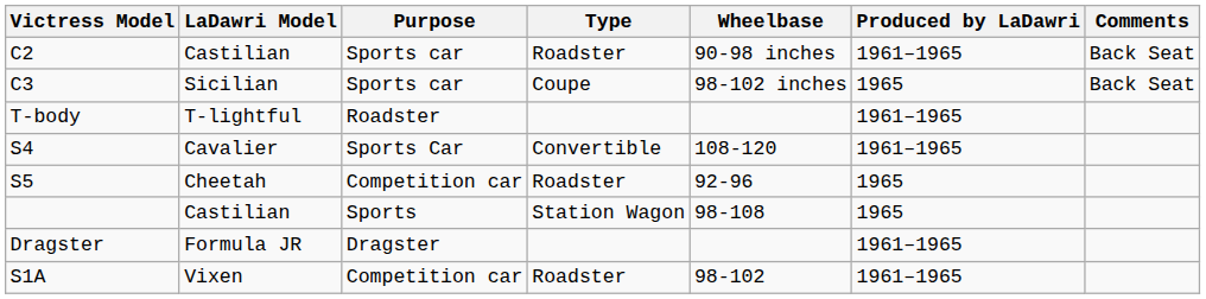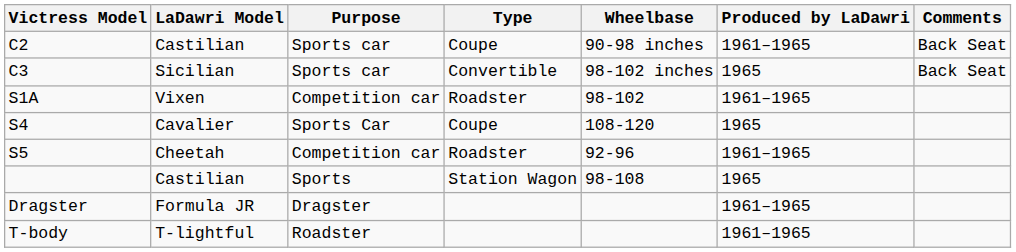 <table class="wikitable">
 <tr>
 <th>Victress Model</th>
 <th>LaDawri Model</th>
 <th>Purpose</th>
 <th>Type</th>
 <th>Wheelbase</th>
 <th>Produced by LaDawri</th>
 <th>Comments</th>
 </tr>
 <tr>
 <td>C2</td>
 <td>Castilian</td>
 <td>Sports car</td>
-<td>Roadster</td>
+<td>Coupe</td>
 <td>90-98 inches</td>
 <td>1961–1965</td>
 <td>Back Seat</td>
 </tr>
 <tr>
 <td>C3</td>
 <td>Sicilian</td>
 <td>Sports car</td>
-<td>Coupe</td>
+<td>Convertible</td>
 <td>98-102 inches</td>
 <td>1965</td>
 <td>Back Seat</td>
 </tr>
 <tr>
-<td>T-body</td>
-<td>T-lightful</td>
+<td>S1A</td>
+<td>Vixen</td>
+<td>Competition car</td>
 <td>Roadster</td>
-<td></td>
-<td></td>
+<td>98-102</td>
 <td>1961–1965</td>
 <td></td>
 </tr>
 <tr>
 <td>S4</td>
 <td>Cavalier</td>
 <td>Sports Car</td>
-<td>Convertible</td>
+<td>Coupe</td>
 <td>108-120</td>
-<td>1961–1965</td>
+<td>1965</td>
 <td></td>
 </tr>
 <tr>
 <td>S5</td>
 <td>Cheetah</td>
 <td>Competition car</td>
 <td>Roadster</td>
 <td>92-96</td>
-<td>1965</td>
+<td>1961–1965</td>
 <td></td>
 </tr>
 <tr>
 <td></td>
 <td>Castilian</td>
 <td>Sports</td>
 <td>Station Wagon</td>
 <td>98-108</td>
 <td>1965</td>
 <td></td>
 </tr>
 <tr>
 <td>Dragster</td>
 <td>Formula JR</td>
 <td>Dragster</td>
 <td></td>
 <td></td>
 <td>1961–1965</td>
 <td></td>
 </tr>
 <tr>
-<td>S1A</td>
-<td>Vixen</td>
-<td>Competition car</td>
+<td>T-body</td>
+<td>T-lightful</td>
 <td>Roadster</td>
-<td>98-102</td>
+<td></td>
+<td></td>
 <td>1961–1965</td>
 <td></td>
 </tr>
 </table>
